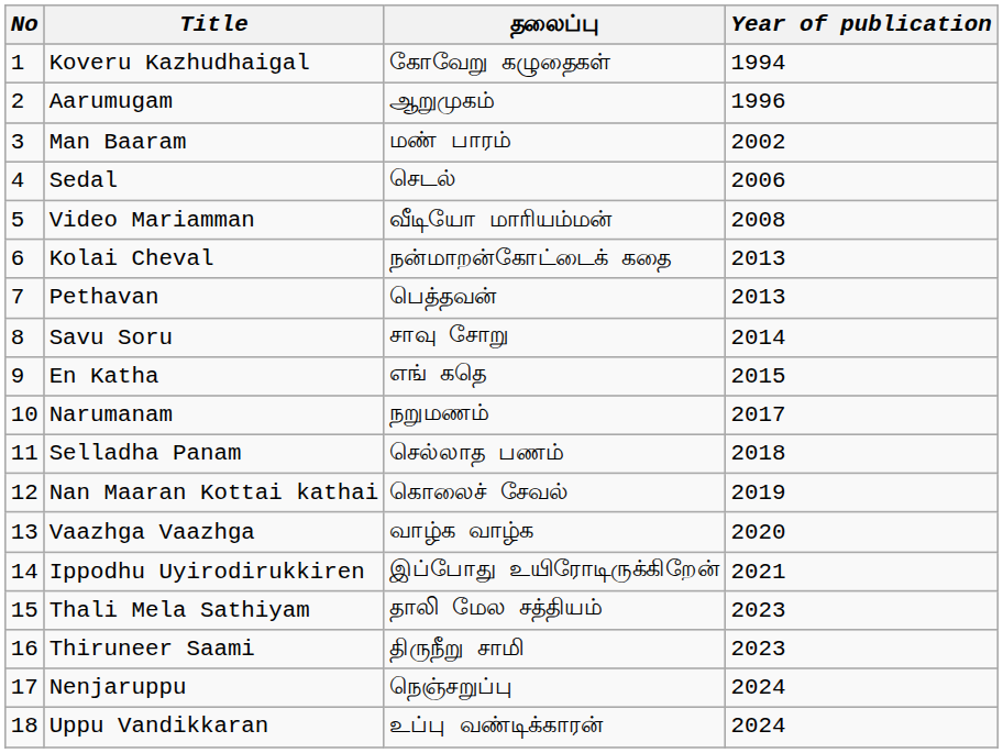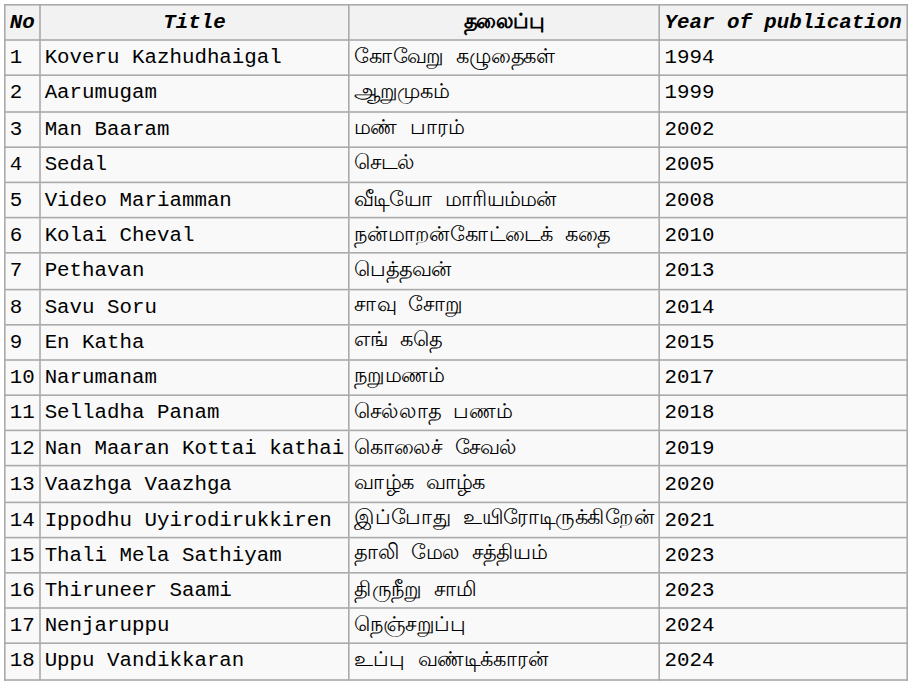 <table class="wikitable">
 <tr>
 <th><em>No</em></th>
 <th><em>Title</em></th>
 <th>தலைப்பு</th>
 <th><em>Year of publication</em></th>
 </tr>
 <tr>
 <td>1</td>
 <td>Koveru Kazhudhaigal</td>
 <td>கோவேறு கழுதைகள்</td>
 <td>1994</td>
 </tr>
 <tr>
 <td>2</td>
 <td>Aarumugam</td>
 <td>ஆறுமுகம்</td>
-<td>1996</td>
+<td>1999</td>
 </tr>
 <tr>
 <td>3</td>
 <td>Man Baaram</td>
 <td>மண் பாரம்</td>
 <td>2002</td>
 </tr>
 <tr>
 <td>4</td>
 <td>Sedal</td>
 <td>செடல்</td>
-<td>2006</td>
+<td>2005</td>
 </tr>
 <tr>
 <td>5</td>
 <td>Video Mariamman</td>
 <td>வீடியோ மாரியம்மன்</td>
 <td>2008</td>
 </tr>
 <tr>
 <td>6</td>
 <td>Kolai Cheval</td>
 <td>நன்மாறன்கோட்டைக் கதை</td>
-<td>2013</td>
+<td>2010</td>
 </tr>
 <tr>
 <td>7</td>
 <td>Pethavan</td>
 <td>பெத்தவன்</td>
 <td>2013</td>
 </tr>
 <tr>
 <td>8</td>
 <td>Savu Soru</td>
 <td>சாவு சோறு</td>
 <td>2014</td>
 </tr>
 <tr>
 <td>9</td>
 <td>En Katha</td>
 <td>எங் கதெ</td>
 <td>2015</td>
 </tr>
 <tr>
 <td>10</td>
 <td>Narumanam</td>
 <td>நறுமணம்</td>
 <td>2017</td>
 </tr>
 <tr>
 <td>11</td>
 <td>Selladha Panam</td>
 <td>செல்லாத பணம்</td>
 <td>2018</td>
 </tr>
 <tr>
 <td>12</td>
 <td>Nan Maaran Kottai kathai</td>
 <td>கொலைச் சேவல்</td>
 <td>2019</td>
 </tr>
 <tr>
 <td>13</td>
 <td>Vaazhga Vaazhga</td>
 <td>வாழ்க வாழ்க</td>
 <td>2020</td>
 </tr>
 <tr>
 <td>14</td>
 <td>Ippodhu Uyirodirukkiren</td>
 <td>இப்போது உயிரோடிருக்கிறேன்</td>
 <td>2021</td>
 </tr>
 <tr>
 <td>15</td>
 <td>Thali Mela Sathiyam</td>
 <td>தாலி மேல சத்தியம்</td>
 <td>2023</td>
 </tr>
 <tr>
 <td>16</td>
 <td>Thiruneer Saami</td>
 <td>திருநீறு சாமி</td>
 <td>2023</td>
 </tr>
 <tr>
 <td>17</td>
 <td>Nenjaruppu</td>
 <td>நெஞ்சறுப்பு</td>
 <td>2024</td>
 </tr>
 <tr>
 <td>18</td>
 <td>Uppu Vandikkaran</td>
 <td>உப்பு வண்டிக்காரன்</td>
 <td>2024</td>
 </tr>
 </table>
